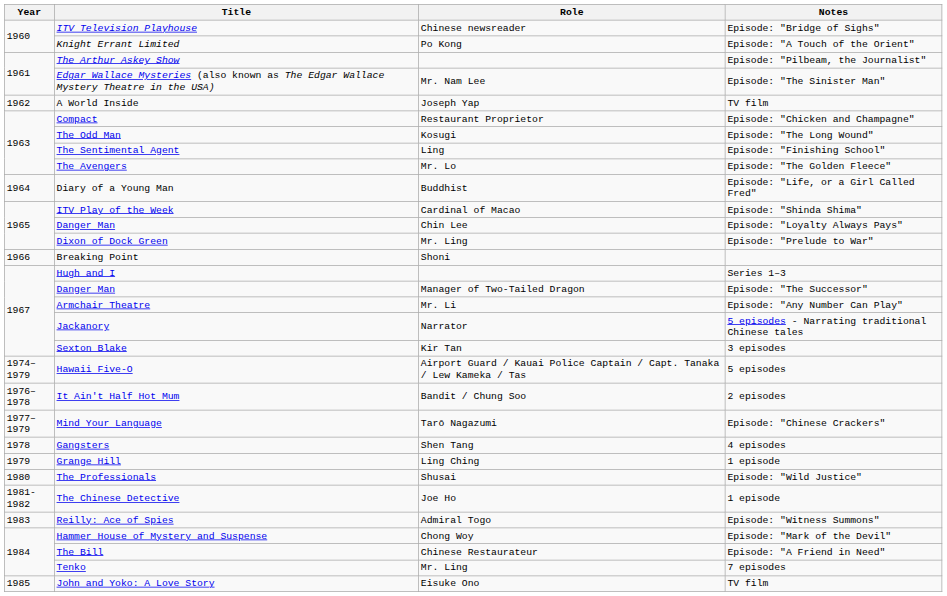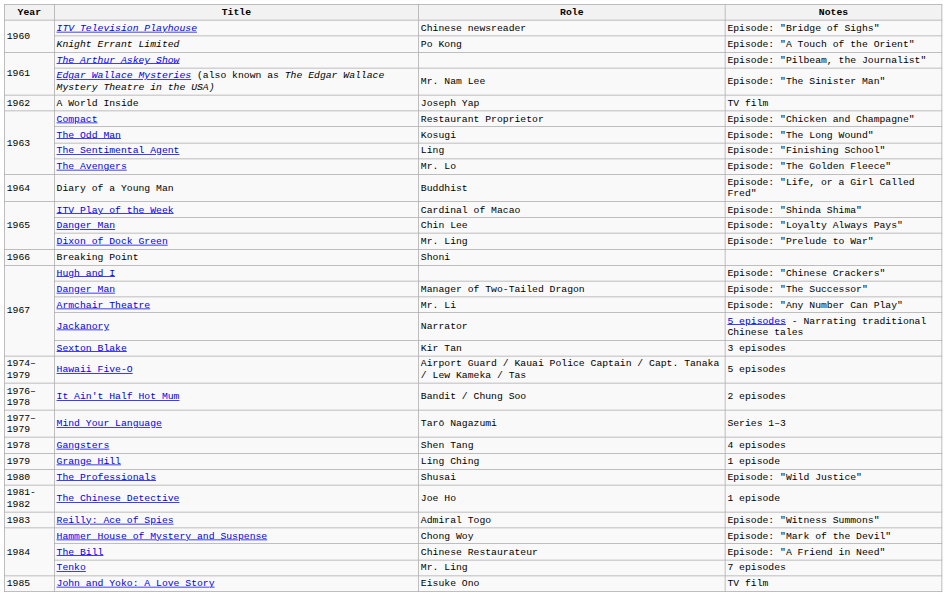 <table class="wikitable">
 <tr>
 <th>Year</th>
 <th>Title</th>
 <th>Role</th>
 <th>Notes</th>
 </tr>
 <tr>
 <td rowspan="2">1960</td>
 <td><em><a href='#'>ITV Television Playhouse</a></em></td>
 <td>Chinese newsreader</td>
 <td>Episode: "Bridge of Sighs"</td>
 </tr>
 <tr>
 <td><em>Knight Errant Limited</em></td>
 <td>Po Kong</td>
 <td>Episode: "A Touch  of the Orient"</td>
 </tr>
 <tr>
 <td rowspan="2">1961</td>
 <td><em><a href='#'>The Arthur Askey Show</a></em></td>
 <td></td>
 <td>Episode: "Pilbeam, the Journalist"</td>
 </tr>
 <tr>
 <td><em><a href='#'>Edgar Wallace Mysteries</a></em> (also known as <em>The Edgar Wallace Mystery Theatre in the USA)</td>
 <td>Mr. Nam Lee</td>
 <td>Episode: "The Sinister Man"</td>
 </tr>
 <tr>
 <td>1962</td>
 <td></em>A World Inside<em></td>
 <td>Joseph Yap</td>
 <td>TV film</td>
 </tr>
 <tr>
 <td rowspan="4">1963</td>
 <td></em><a href='#'>Compact</a><em></td>
 <td>Restaurant Proprietor</td>
 <td>Episode: "Chicken and Champagne"</td>
 </tr>
 <tr>
 <td></em><a href='#'>The Odd Man</a><em></td>
 <td>Kosugi</td>
 <td>Episode: "The Long Wound"</td>
 </tr>
 <tr>
 <td></em><a href='#'>The Sentimental Agent</a><em></td>
 <td>Ling</td>
 <td>Episode: "Finishing School"</td>
 </tr>
 <tr>
 <td></em><a href='#'>The Avengers</a><em></td>
 <td>Mr. Lo</td>
 <td>Episode: "The Golden Fleece"</td>
 </tr>
 <tr>
 <td>1964</td>
 <td></em>Diary of a Young Man<em></td>
 <td>Buddhist</td>
 <td>Episode: "Life, or a Girl Called Fred"</td>
 </tr>
 <tr>
 <td rowspan="3">1965</td>
 <td></em><a href='#'>ITV Play of the Week</a><em></td>
 <td>Cardinal of Macao</td>
 <td>Episode: "Shinda Shima"</td>
 </tr>
 <tr>
 <td></em><a href='#'>Danger Man</a><em></td>
 <td>Chin Lee</td>
 <td>Episode: "Loyalty Always Pays"</td>
 </tr>
 <tr>
 <td></em><a href='#'>Dixon of Dock Green</a><em></td>
 <td>Mr. Ling</td>
 <td>Episode: "Prelude to War"</td>
 </tr>
 <tr>
 <td>1966</td>
 <td></em>Breaking Point<em></td>
 <td>Shoni</td>
 <td></td>
 </tr>
 <tr>
 <td rowspan="5">1967</td>
 <td></em><a href='#'>Hugh and I</a><em></td>
 <td></td>
-<td>Series 1–3</td>
+<td>Episode: "Chinese Crackers"</td>
 </tr>
 <tr>
 <td></em><a href='#'>Danger Man</a><em></td>
 <td>Manager of Two-Tailed Dragon</td>
 <td>Episode: "The Successor"</td>
 </tr>
 <tr>
 <td></em><a href='#'>Armchair Theatre</a><em></td>
 <td>Mr. Li</td>
 <td>Episode: "Any Number Can Play"</td>
 </tr>
 <tr>
 <td></em><a href='#'>Jackanory</a><em></td>
 <td>Narrator</td>
 <td><a href='#'>5 episodes</a> - Narrating traditional Chinese tales</td>
 </tr>
 <tr>
 <td></em><a href='#'>Sexton Blake</a><em></td>
 <td>Kir Tan</td>
 <td>3 episodes</td>
 </tr>
 <tr>
 <td>1974–1979</td>
 <td></em><a href='#'>Hawaii Five-O</a><em></td>
 <td>Airport Guard / Kauai Police Captain / Capt. Tanaka / Lew Kameka / Tas</td>
 <td>5 episodes</td>
 </tr>
 <tr>
 <td>1976–1978</td>
 <td></em><a href='#'>It Ain't Half Hot Mum</a><em></td>
 <td>Bandit / Chung Soo</td>
 <td>2 episodes</td>
 </tr>
 <tr>
 <td>1977–1979</td>
 <td></em><a href='#'>Mind Your Language</a><em></td>
 <td>Tarō Nagazumi</td>
-<td>Episode: "Chinese Crackers"</td>
+<td>Series 1–3</td>
 </tr>
 <tr>
 <td>1978</td>
 <td><a href='#'></em>Gangsters<em></a></td>
 <td>Shen Tang</td>
 <td>4 episodes</td>
 </tr>
 <tr>
 <td>1979</td>
 <td></em><a href='#'>Grange Hill</a><em></td>
 <td>Ling Ching</td>
 <td>1 episode</td>
 </tr>
 <tr>
 <td>1980</td>
 <td></em><a href='#'>The Professionals</a><em></td>
 <td>Shusai</td>
 <td>Episode: "Wild Justice"</td>
 </tr>
 <tr>
 <td>1981-1982</td>
 <td></em><a href='#'>The Chinese Detective</a><em></td>
 <td>Joe Ho</td>
 <td>1 episode</td>
 </tr>
 <tr>
 <td>1983</td>
 <td></em><a href='#'>Reilly: Ace of Spies</a><em></td>
 <td>Admiral Togo</td>
 <td>Episode: "Witness Summons"</td>
 </tr>
 <tr>
 <td rowspan="3">1984</td>
 <td></em><a href='#'>Hammer House of Mystery and Suspense</a><em></td>
 <td>Chong Woy</td>
 <td>Episode: "Mark of the Devil"</td>
 </tr>
 <tr>
 <td></em><a href='#'>The Bill</a><em></td>
 <td>Chinese Restaurateur</td>
 <td>Episode: "A Friend in Need"</td>
 </tr>
 <tr>
 <td></em><a href='#'>Tenko</a><em></td>
 <td>Mr. Ling</td>
 <td>7 episodes</td>
 </tr>
 <tr>
 <td>1985</td>
 <td></em><a href='#'>John and Yoko: A Love Story</a><em></td>
 <td>Eisuke Ono</td>
 <td>TV film</td>
 </tr>
 </table>
